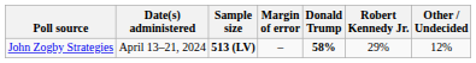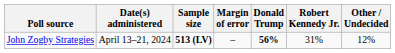 <table class="wikitable sortable mw-datatable" style="font-size:90%;text-align:center;line-height:17px">
 <tr valign=bottom>
 <th>Poll source</th>
 <th>Date(s)<br>administered</th>
 <th>Sample<br>size</th>
 <th>Margin<br>of error</th>
 <th class="unsortable">Donald<br>Trump<br></th>
 <th class="unsortable">Robert<br>Kennedy Jr.<br></th>
 <th class="unsortable">Other /<br>Undecided</th>
 </tr>
 <tr>
 <td style="text-align:left;"><a href='#'>John Zogby Strategies</a></td>
 <td data-sort-value="2024-05-01">April 13–21, 2024</td>
 <td><strong>513 (LV)</strong></td>
 <td>–</td>
-<td><strong>58%</strong></td>
-<td>29%</td>
+<td><strong>56%</strong></td>
+<td>31%</td>
 <td>12%</td>
 </tr>
 </table>
